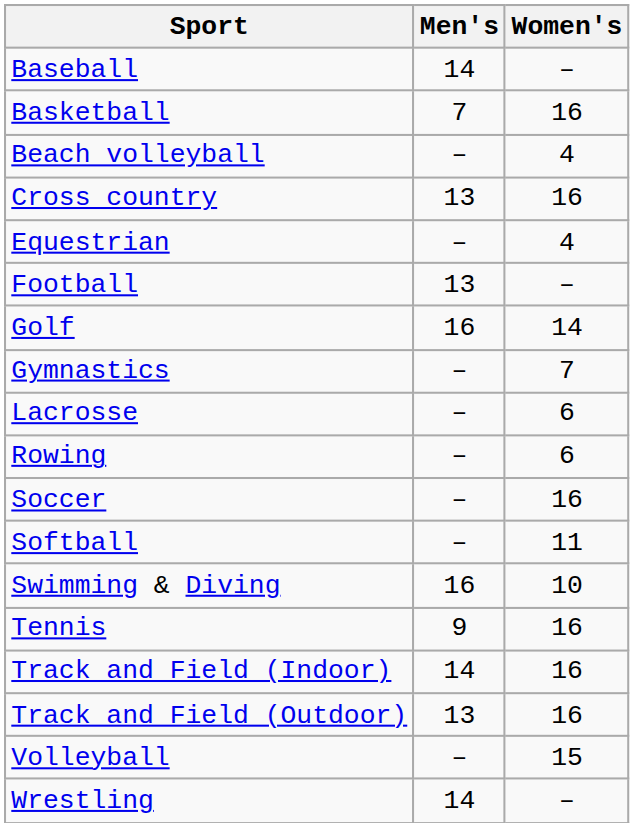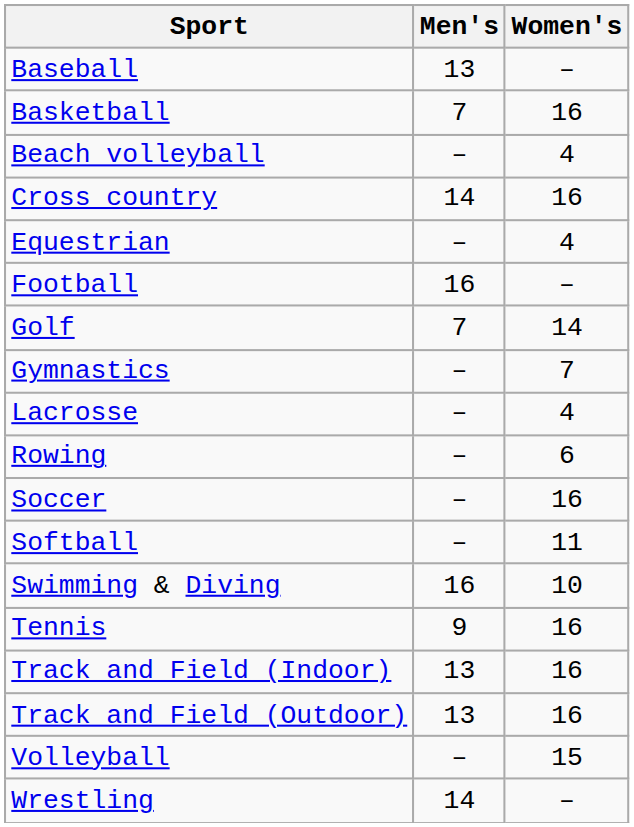 <table class="wikitable sortable" style="text-align:center">
 <tr>
 <th>Sport</th>
 <th>Men's</th>
 <th>Women's</th>
 </tr>
 <tr>
 <td align=left><a href='#'>Baseball</a></td>
-<td>14</td>
+<td>13</td>
 <td>–</td>
 </tr>
 <tr>
 <td align=left><a href='#'>Basketball</a></td>
 <td>7</td>
 <td>16</td>
 </tr>
 <tr>
 <td align=left><a href='#'>Beach volleyball</a></td>
 <td>–</td>
 <td>4</td>
 </tr>
 <tr>
 <td align=left><a href='#'>Cross country</a></td>
-<td>13</td>
+<td>14</td>
 <td>16</td>
 </tr>
 <tr>
 <td align=left><a href='#'>Equestrian</a></td>
 <td>–</td>
 <td>4</td>
 </tr>
 <tr>
 <td align=left><a href='#'>Football</a></td>
-<td>13</td>
+<td>16</td>
 <td>–</td>
 </tr>
 <tr>
 <td align=left><a href='#'>Golf</a></td>
-<td>16</td>
+<td>7</td>
 <td>14</td>
 </tr>
 <tr>
 <td align=left><a href='#'>Gymnastics</a></td>
 <td>–</td>
 <td>7</td>
 </tr>
 <tr>
 <td align=left><a href='#'>Lacrosse</a></td>
 <td>–</td>
-<td>6</td>
+<td>4</td>
 </tr>
 <tr>
 <td align=left><a href='#'>Rowing</a></td>
 <td>–</td>
 <td>6</td>
 </tr>
 <tr>
 <td align=left><a href='#'>Soccer</a></td>
 <td>–</td>
 <td>16</td>
 </tr>
 <tr>
 <td align=left><a href='#'>Softball</a></td>
 <td>–</td>
 <td>11</td>
 </tr>
 <tr>
 <td align=left><a href='#'>Swimming</a> & <a href='#'>Diving</a></td>
 <td>16</td>
 <td>10</td>
 </tr>
 <tr>
 <td align=left><a href='#'>Tennis</a></td>
 <td>9</td>
 <td>16</td>
 </tr>
 <tr>
 <td align=left><a href='#'>Track and Field (Indoor)</a></td>
-<td>14</td>
+<td>13</td>
 <td>16</td>
 </tr>
 <tr>
 <td align=left><a href='#'>Track and Field (Outdoor)</a></td>
 <td>13</td>
 <td>16</td>
 </tr>
 <tr>
 <td align=left><a href='#'>Volleyball</a></td>
 <td>–</td>
 <td>15</td>
 </tr>
 <tr>
 <td align=left><a href='#'>Wrestling</a></td>
 <td>14</td>
 <td>–</td>
 </tr>
 </table>
